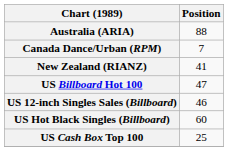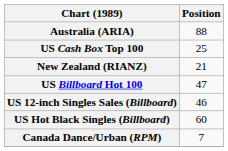 <table class="wikitable sortable plainrowheaders" style="text-align:center">
 <tr>
 <th>Chart (1989)</th>
 <th>Position</th>
 </tr>
 <tr>
 <th scope="row">Australia (ARIA)</th>
 <td>88</td>
 </tr>
 <tr>
-<th scope="row">Canada Dance/Urban (<em>RPM</em>)</th>
-<td>7</td>
+<th scope="row">US <em>Cash Box</em> Top 100</th>
+<td>25</td>
 </tr>
 <tr>
 <th scope="row">New Zealand (RIANZ)</th>
-<td>41</td>
+<td>21</td>
 </tr>
 <tr>
 <th scope="row">US <a href='#'><em>Billboard</em> Hot 100</a></th>
 <td>47</td>
 </tr>
 <tr>
 <th scope="row">US 12-inch Singles Sales (<em>Billboard</em>)</th>
 <td>46</td>
 </tr>
 <tr>
 <th scope="row">US Hot Black Singles (<em>Billboard</em>)</th>
 <td>60</td>
 </tr>
 <tr>
-<th scope="row">US <em>Cash Box</em> Top 100</th>
-<td>25</td>
+<th scope="row">Canada Dance/Urban (<em>RPM</em>)</th>
+<td>7</td>
 </tr>
 <tr>
 </tr>
 </table>
